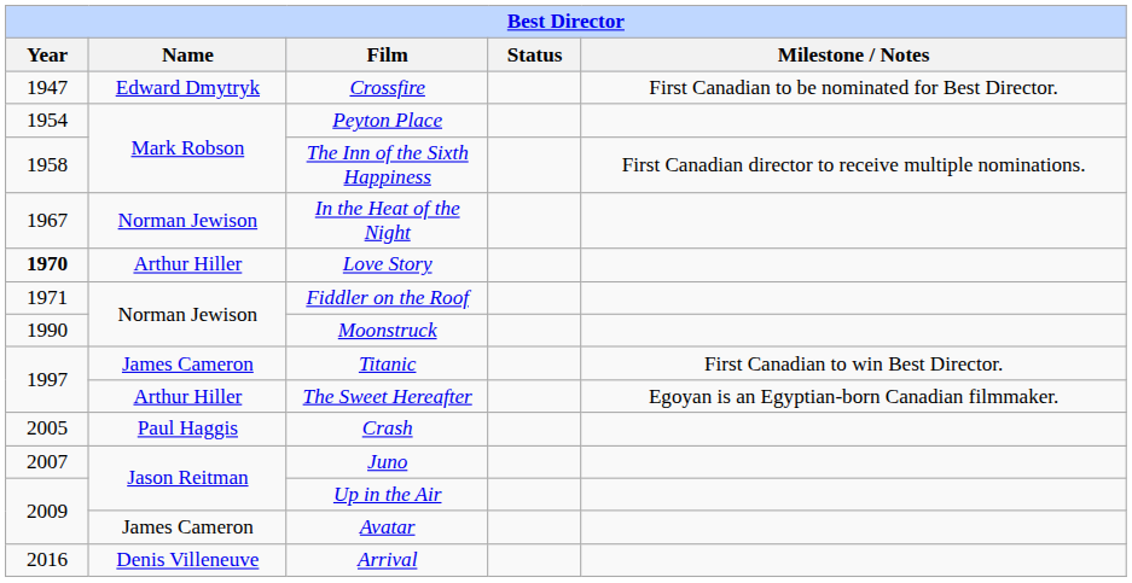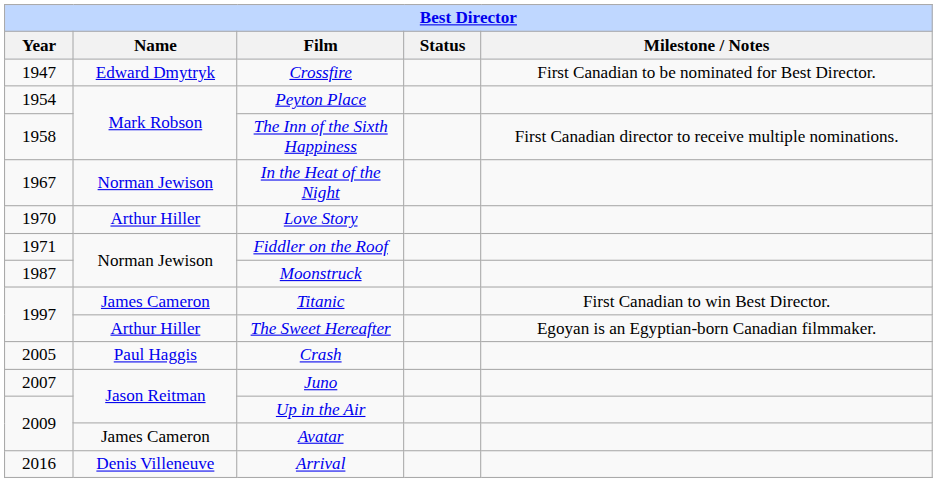 <table class="wikitable" style="text-align: center">
 <tr style="background:#bfd7ff;">
 <td colspan="5" style="text-align:center;"><strong><a href='#'>Best Director</a></strong></td>
 </tr>
 <tr style="background:#ebf5ff;">
 <th style="width:075px;">Year</th>
 <th style="width:200px;">Name</th>
 <th style="width:200px;">Film</th>
 <th style="width:080px;">Status</th>
 <th style="width:650px;">Milestone / Notes</th>
 </tr>
 <tr>
 <td>1947</td>
 <td><a href='#'>Edward Dmytryk</a></td>
 <td><em><a href='#'>Crossfire</a></em></td>
 <td></td>
 <td>First Canadian to be nominated for Best Director.</td>
 </tr>
 <tr>
 <td>1954</td>
 <td rowspan=2><a href='#'>Mark Robson</a></td>
 <td><em><a href='#'>Peyton Place</a></em></td>
 <td></td>
 <td></td>
 </tr>
 <tr>
 <td>1958</td>
 <td><em><a href='#'>The Inn of the Sixth Happiness</a></em></td>
 <td></td>
 <td>First Canadian director to receive multiple nominations.</td>
 </tr>
 <tr>
 <td>1967</td>
 <td><a href='#'>Norman Jewison</a></td>
 <td><em><a href='#'>In the Heat of the Night</a></em></td>
 <td></td>
 <td></td>
 </tr>
 <tr>
-<td><strong>1970</strong></td>
+<td>1970</td>
 <td><a href='#'>Arthur Hiller</a></td>
 <td><em><a href='#'>Love Story</a></em></td>
 <td></td>
 <td></td>
 </tr>
 <tr>
 <td>1971</td>
 <td rowspan="2">Norman Jewison</td>
 <td><em><a href='#'>Fiddler on the Roof</a></em></td>
 <td></td>
 <td></td>
 </tr>
 <tr>
-<td>1990</td>
+<td>1987</td>
 <td><em><a href='#'>Moonstruck</a></em></td>
 <td></td>
 <td></td>
 </tr>
 <tr>
 <td rowspan=2>1997</td>
 <td><a href='#'>James Cameron</a></td>
 <td><em><a href='#'>Titanic</a></em></td>
 <td></td>
 <td>First Canadian to win Best Director.</td>
 </tr>
 <tr>
 <td><a href='#'>Arthur Hiller</a></td>
 <td><em><a href='#'>The Sweet Hereafter</a></em></td>
 <td></td>
 <td>Egoyan is an Egyptian-born Canadian filmmaker.</td>
 </tr>
 <tr>
 <td>2005</td>
 <td><a href='#'>Paul Haggis</a></td>
 <td><em><a href='#'>Crash</a></em></td>
 <td></td>
 <td></td>
 </tr>
 <tr>
 <td>2007</td>
 <td rowspan=2><a href='#'>Jason Reitman</a></td>
 <td><em><a href='#'>Juno</a></em></td>
 <td></td>
 <td></td>
 </tr>
 <tr>
 <td rowspan=2>2009</td>
 <td><em><a href='#'>Up in the Air</a></em></td>
 <td></td>
 <td></td>
 </tr>
 <tr>
 <td>James Cameron</td>
 <td><em><a href='#'>Avatar</a></em></td>
 <td></td>
 <td></td>
 </tr>
 <tr>
 <td>2016</td>
 <td><a href='#'>Denis Villeneuve</a></td>
 <td><a href='#'><em>Arrival</em></a></td>
 <td></td>
 <td></td>
 </tr>
 </table>
